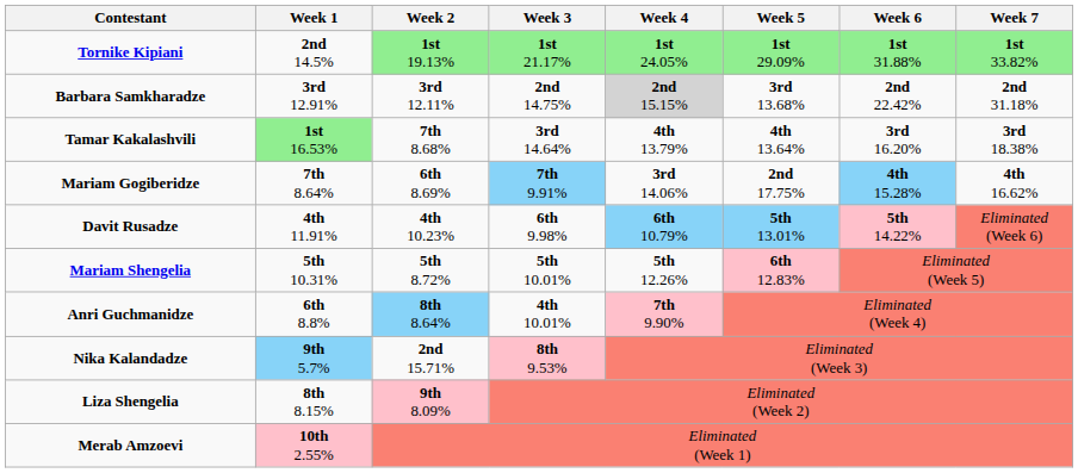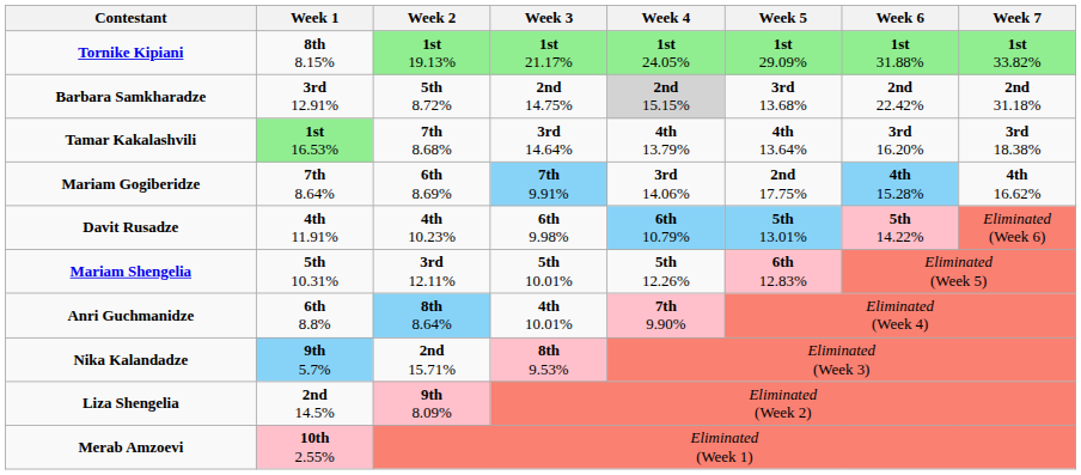 <table class="wikitable" style="text-align:center; font-size:95%">
 <tr>
 <th style="width:15%">Contestant</th>
 <th style="width:7%">Week 1</th>
 <th style="width:7%">Week 2</th>
 <th style="width:7%">Week 3</th>
 <th style="width:7%">Week 4</th>
 <th style="width:7%">Week 5</th>
 <th style="width:7%">Week 6</th>
 <th style="width:7%">Week 7</th>
 </tr>
 <tr>
 <td><strong><a href='#'>Tornike Kipiani</a></strong></td>
-<td><strong>2nd</strong><br>14.5%</td>
+<td><strong>8th</strong><br>8.15%</td>
 <td style="background:lightgreen"><strong>1st</strong><br>19.13%</td>
 <td style="background:lightgreen"><strong>1st</strong><br>21.17%</td>
 <td style="background:lightgreen"><strong>1st</strong><br>24.05%</td>
 <td style="background:lightgreen"><strong>1st</strong><br>29.09%</td>
 <td style="background:lightgreen"><strong>1st</strong><br>31.88%</td>
 <td style="background:lightgreen"><strong>1st</strong><br>33.82%</td>
 </tr>
 <tr>
 <td><strong>Barbara Samkharadze</strong></td>
 <td><strong>3rd</strong><br>12.91%</td>
-<td><strong>3rd</strong><br>12.11%</td>
+<td><strong>5th</strong><br>8.72%</td>
 <td><strong>2nd</strong><br>14.75%</td>
 <td style="background: lightgrey;"><strong>2nd</strong><br>15.15%</td>
 <td><strong>3rd</strong><br>13.68%</td>
 <td><strong>2nd</strong><br>22.42%</td>
 <td><strong>2nd</strong><br>31.18%</td>
 </tr>
 <tr>
 <td><strong>Tamar Kakalashvili</strong></td>
 <td style="background:lightgreen"><strong>1st</strong><br>16.53%</td>
 <td><strong>7th</strong><br>8.68%</td>
 <td><strong>3rd</strong><br>14.64%</td>
 <td><strong>4th</strong><br>13.79%</td>
 <td><strong>4th</strong><br>13.64%</td>
 <td><strong>3rd</strong><br>16.20%</td>
 <td><strong>3rd</strong><br>18.38%</td>
 </tr>
 <tr>
 <td><strong>Mariam Gogiberidze</strong></td>
 <td><strong>7th</strong><br>8.64%</td>
 <td><strong>6th</strong><br>8.69%</td>
 <td style="background:#87D3F8"><strong>7th</strong><br>9.91%</td>
 <td><strong>3rd</strong><br>14.06%</td>
 <td><strong>2nd</strong><br>17.75%</td>
 <td style="background:#87D3F8"><strong>4th</strong><br>15.28%</td>
 <td><strong>4th</strong><br>16.62%</td>
 </tr>
 <tr>
 <td><strong>Davit Rusadze</strong></td>
 <td><strong>4th</strong><br>11.91%</td>
 <td><strong>4th</strong><br>10.23%</td>
 <td><strong>6th</strong><br>9.98%</td>
 <td style="background:#87D3F8"><strong>6th</strong><br>10.79%</td>
 <td style="background:#87D3F8"><strong>5th</strong><br>13.01%</td>
 <td style="background:pink"><strong>5th</strong><br>14.22%</td>
 <td style="background:#FA8072"><em>Eliminated</em><br>(Week 6)</td>
 </tr>
 <tr>
 <td><strong><a href='#'>Mariam Shengelia</a></strong></td>
 <td><strong>5th</strong><br>10.31%</td>
-<td><strong>5th</strong><br>8.72%</td>
+<td><strong>3rd</strong><br>12.11%</td>
 <td><strong>5th</strong><br>10.01%</td>
 <td><strong>5th</strong><br>12.26%</td>
 <td style="background:pink"><strong>6th</strong><br>12.83%</td>
 <td style="background:#FA8072" colspan="2"><em>Eliminated</em><br>(Week 5)</td>
 </tr>
 <tr>
 <td><strong>Anri Guchmanidze</strong></td>
 <td><strong>6th</strong><br>8.8%</td>
 <td style="background:#87D3F8"><strong>8th</strong><br>8.64%</td>
 <td><strong>4th</strong><br>10.01%</td>
 <td style="background:pink"><strong>7th</strong><br>9.90%</td>
 <td style="background:#FA8072" colspan="3"><em>Eliminated</em><br>(Week 4)</td>
 </tr>
 <tr>
 <td><strong>Nika Kalandadze</strong></td>
 <td style="background:#87D3F8"><strong>9th</strong><br>5.7%</td>
 <td><strong>2nd</strong><br>15.71%</td>
 <td style="background:pink"><strong>8th</strong><br>9.53%</td>
 <td style="background:#FA8072" colspan="4"><em>Eliminated</em><br>(Week 3)</td>
 </tr>
 <tr>
 <td><strong>Liza Shengelia</strong></td>
-<td><strong>8th</strong><br>8.15%</td>
+<td><strong>2nd</strong><br>14.5%</td>
 <td style="background:pink"><strong>9th</strong><br>8.09%</td>
 <td style="background:#FA8072" colspan="5"><em>Eliminated</em><br>(Week 2)</td>
 </tr>
 <tr>
 <td><strong>Merab Amzoevi</strong></td>
 <td style="background:pink"><strong>10th</strong><br>2.55%</td>
 <td style="background:#FA8072" colspan="6"><em>Eliminated</em><br>(Week 1)</td>
 </tr>
 </table>
